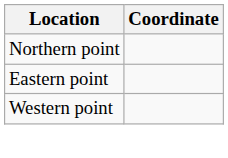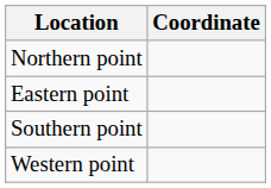 <table class="wikitable">
 <tr>
 <th>Location</th>
 <th>Coordinate</th>
 </tr>
 <tr style="vertical-align: top; text-align: left;">
 <td>Northern point</td>
 <td></td>
 </tr>
 <tr style="vertical-align: top; text-align: left;">
 <td>Eastern point</td>
 <td></td>
 </tr>
 <tr style="vertical-align: top; text-align: left;">
+<td>Southern point</td>
+<td></td>
+</tr>
+<tr style="vertical-align: top; text-align: left;">
 <td>Western point</td>
 <td></td>
 </tr>
 </table>
